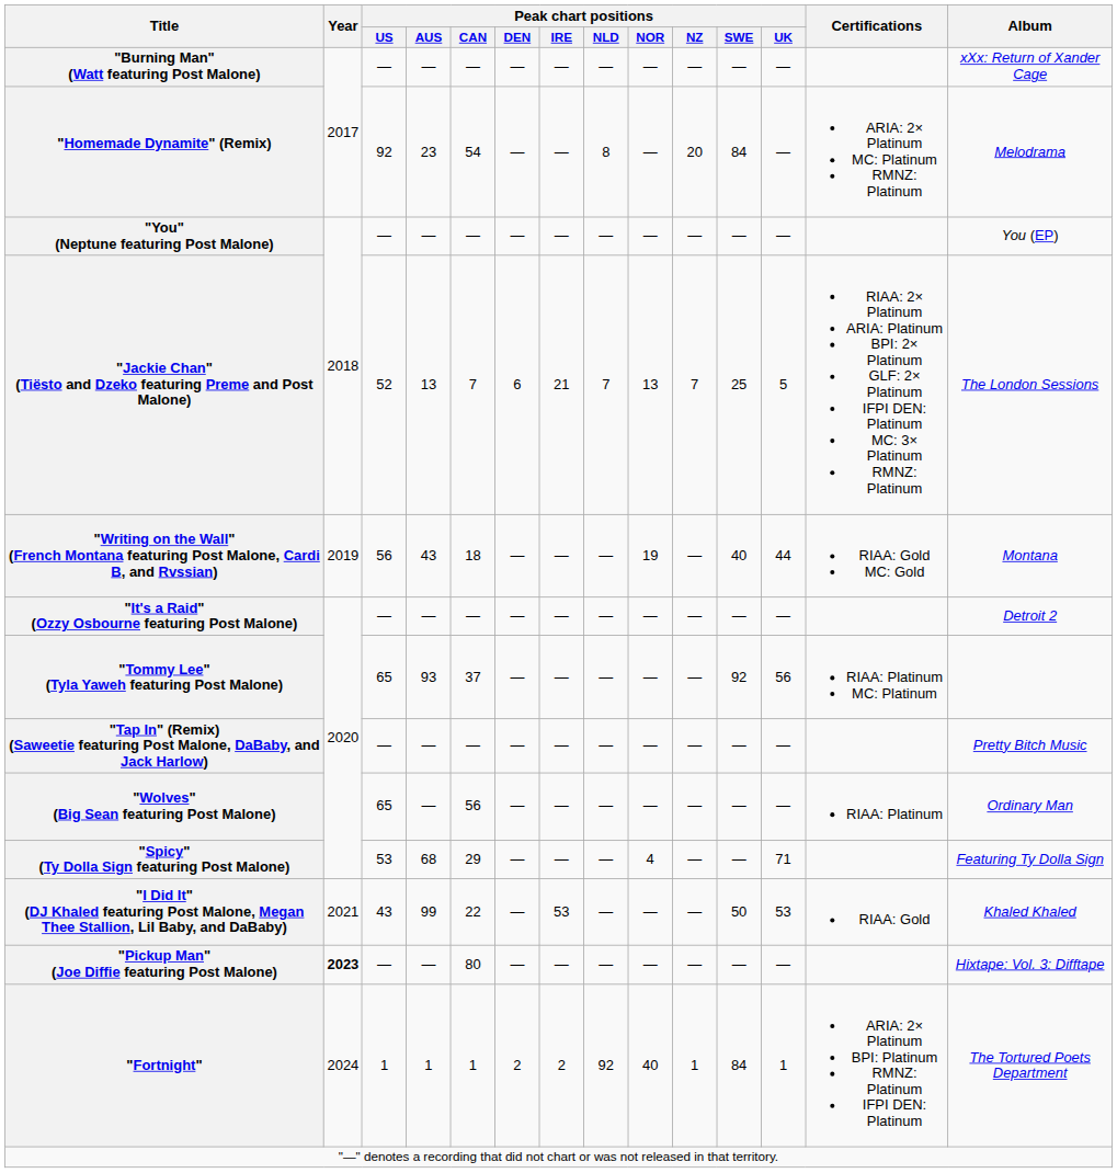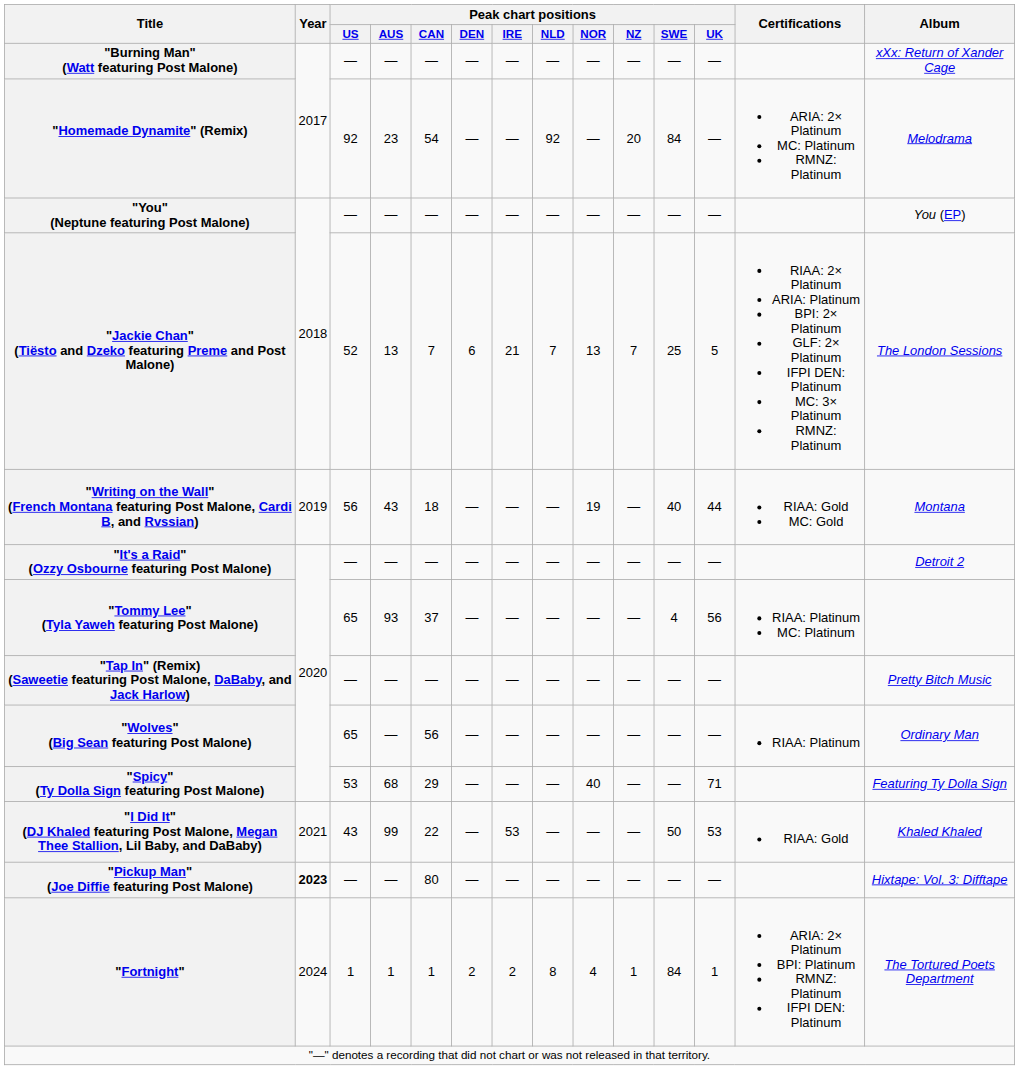 <table class="wikitable plainrowheaders" style="text-align:center;">
 <tr>
 <th scope="col" rowspan="2" style="width:22em;">Title</th>
 <th scope="col" rowspan="2">Year</th>
 <th scope="col" colspan="10">Peak chart positions</th>
 <th scope="col" rowspan="2">Certifications</th>
 <th scope="col" rowspan="2">Album</th>
 </tr>
 <tr>
 <th scope="col" style="width:3em;font-size:90%;"><a href='#'>US</a><br></th>
 <th scope="col" style="width:3em;font-size:90%;"><a href='#'>AUS</a><br></th>
 <th scope="col" style="width:3em;font-size:90%;"><a href='#'>CAN</a><br></th>
 <th scope="col" style="width:3em;font-size:90%;"><a href='#'>DEN</a><br></th>
 <th scope="col" style="width:3em;font-size:90%;"><a href='#'>IRE</a><br></th>
 <th scope="col" style="width:3em;font-size:90%;"><a href='#'>NLD</a><br></th>
 <th scope="col" style="width:3em;font-size:90%;"><a href='#'>NOR</a><br></th>
 <th scope="col" style="width:3em;font-size:90%;"><a href='#'>NZ</a><br></th>
 <th scope="col" style="width:3em;font-size:90%;"><a href='#'>SWE</a><br></th>
 <th scope="col" style="width:3em;font-size:90%;"><a href='#'>UK</a><br></th>
 </tr>
 <tr>
 <th scope="row">"Burning Man" <br><span>(<a href='#'>Watt</a> featuring Post Malone)</span></th>
 <td rowspan="2">2017</td>
 <td>—</td>
 <td>—</td>
 <td>—</td>
 <td>—</td>
 <td>—</td>
 <td>—</td>
 <td>—</td>
 <td>—</td>
 <td>—</td>
 <td>—</td>
 <td></td>
 <td><em><a href='#'>xXx: Return of Xander Cage</a></em></td>
 </tr>
 <tr>
 <th scope="row">"<a href='#'>Homemade Dynamite</a>" (Remix)<br><br></th>
 <td>92</td>
 <td>23</td>
 <td>54</td>
 <td>—</td>
 <td>—</td>
-<td>8</td>
+<td>92</td>
 <td>—</td>
 <td>20</td>
 <td>84</td>
 <td>—</td>
 <td><br><ul><li>ARIA: 2× Platinum</li><li>MC: Platinum</li><li>RMNZ: Platinum</li></ul></td>
 <td><em><a href='#'>Melodrama</a></em></td>
 </tr>
 <tr>
 <th scope="row">"You"<br><span>(Neptune featuring Post Malone)</span></th>
 <td rowspan="2">2018</td>
 <td>—</td>
 <td>—</td>
 <td>—</td>
 <td>—</td>
 <td>—</td>
 <td>—</td>
 <td>—</td>
 <td>—</td>
 <td>—</td>
 <td>—</td>
 <td></td>
 <td><em>You</em> (<a href='#'>EP</a>)</td>
 </tr>
 <tr>
 <th scope="row">"<a href='#'>Jackie Chan</a>"<br><span>(<a href='#'>Tiësto</a> and <a href='#'>Dzeko</a> featuring <a href='#'>Preme</a> and Post Malone)</span></th>
 <td>52</td>
 <td>13</td>
 <td>7</td>
 <td>6</td>
 <td>21</td>
 <td>7</td>
 <td>13</td>
 <td>7</td>
 <td>25</td>
 <td>5</td>
 <td><br><ul><li>RIAA: 2× Platinum</li><li>ARIA: Platinum</li><li>BPI: 2× Platinum</li><li>GLF: 2× Platinum</li><li>IFPI DEN: Platinum</li><li>MC: 3× Platinum</li><li>RMNZ: Platinum</li></ul></td>
 <td><em><a href='#'>The London Sessions</a></em></td>
 </tr>
 <tr>
 <th scope="row">"<a href='#'>Writing on the Wall</a>"<br><span>(<a href='#'>French Montana</a> featuring Post Malone, <a href='#'>Cardi B</a>, and <a href='#'>Rvssian</a>)</span></th>
 <td>2019</td>
 <td>56</td>
 <td>43</td>
 <td>18</td>
 <td>—</td>
 <td>—</td>
 <td>—</td>
 <td>19</td>
 <td>—</td>
 <td>40</td>
 <td>44</td>
 <td><br><ul><li>RIAA: Gold</li><li>MC: Gold</li></ul></td>
 <td><em><a href='#'>Montana</a></em></td>
 </tr>
 <tr>
 <th scope="row">"<a href='#'>It's a Raid</a>"<br><span>(<a href='#'>Ozzy Osbourne</a> featuring Post Malone)</span></th>
 <td rowspan="5">2020</td>
 <td>—</td>
 <td>—</td>
 <td>—</td>
 <td>—</td>
 <td>—</td>
 <td>—</td>
 <td>—</td>
 <td>—</td>
 <td>—</td>
 <td>—</td>
 <td></td>
 <td><em><a href='#'>Detroit 2</a></em></td>
 </tr>
 <tr>
 <th scope="row">"<a href='#'>Tommy Lee</a>"<br><span>(<a href='#'>Tyla Yaweh</a> featuring Post Malone)</span></th>
 <td>65</td>
 <td>93</td>
 <td>37</td>
 <td>—</td>
 <td>—</td>
 <td>—</td>
 <td>—</td>
 <td>—</td>
-<td>92</td>
+<td>4</td>
 <td>56</td>
 <td><br><ul><li>RIAA: Platinum</li><li>MC: Platinum</li></ul></td>
 <td></td>
 </tr>
 <tr>
 <th scope="row">"<a href='#'>Tap In</a>" (Remix)<br><span>(<a href='#'>Saweetie</a> featuring Post Malone, <a href='#'>DaBaby</a>, and <a href='#'>Jack Harlow</a>)</span></th>
 <td>—</td>
 <td>—</td>
 <td>—</td>
 <td>—</td>
 <td>—</td>
 <td>—</td>
 <td>—</td>
 <td>—</td>
 <td>—</td>
 <td>—</td>
 <td></td>
 <td><em><a href='#'>Pretty Bitch Music</a></em></td>
 </tr>
 <tr>
 <th scope="row">"<a href='#'>Wolves</a>"<br><span>(<a href='#'>Big Sean</a> featuring Post Malone)</span></th>
 <td>65</td>
 <td>—</td>
 <td>56</td>
 <td>—</td>
 <td>—</td>
 <td>—</td>
 <td>—</td>
 <td>—</td>
 <td>—</td>
 <td>—</td>
 <td><br><ul><li>RIAA: Platinum</li></ul></td>
 <td><em><a href='#'>Ordinary Man</a></em></td>
 </tr>
 <tr>
 <th scope="row">"<a href='#'>Spicy</a>"<br><span>(<a href='#'>Ty Dolla Sign</a> featuring Post Malone)</span></th>
 <td>53</td>
 <td>68</td>
 <td>29</td>
 <td>—</td>
 <td>—</td>
 <td>—</td>
-<td>4</td>
+<td>40</td>
 <td>—</td>
 <td>—</td>
 <td>71</td>
 <td></td>
 <td><em><a href='#'>Featuring Ty Dolla Sign</a></em></td>
 </tr>
 <tr>
 <th scope="row">"<a href='#'>I Did It</a>"<br><span>(<a href='#'>DJ Khaled</a> featuring Post Malone, <a href='#'>Megan Thee Stallion</a>, Lil Baby, and DaBaby)</span></th>
 <td>2021</td>
 <td>43</td>
 <td>99</td>
 <td>22</td>
 <td>—</td>
 <td>53</td>
 <td>—</td>
 <td>—</td>
 <td>—</td>
 <td>50</td>
 <td>53</td>
 <td><br><ul><li>RIAA: Gold</li></ul></td>
 <td><em><a href='#'>Khaled Khaled</a></em></td>
 </tr>
 <tr>
 <th scope="row">"<a href='#'>Pickup Man</a>"<br><span>(<a href='#'>Joe Diffie</a> featuring Post Malone)</span></th>
 <td><strong>2023</strong></td>
 <td>—</td>
 <td>—</td>
 <td>80</td>
 <td>—</td>
 <td>—</td>
 <td>—</td>
 <td>—</td>
 <td>—</td>
 <td>—</td>
 <td>—</td>
 <td></td>
 <td><em><a href='#'>Hixtape: Vol. 3: Difftape</a></em></td>
 </tr>
 <tr>
 <th scope="row">"<a href='#'>Fortnight</a>"<br></th>
 <td>2024</td>
 <td>1</td>
 <td>1</td>
 <td>1</td>
 <td>2</td>
 <td>2</td>
-<td>92</td>
-<td>40</td>
+<td>8</td>
+<td>4</td>
 <td>1</td>
 <td>84</td>
 <td>1</td>
 <td><br><ul><li>ARIA: 2× Platinum</li><li>BPI: Platinum</li><li>RMNZ: Platinum</li><li>IFPI DEN: Platinum</li></ul></td>
 <td><em><a href='#'>The Tortured Poets Department</a></em></td>
 </tr>
 <tr>
 <td colspan="14" style="font-size:90%">"—" denotes a recording that did not chart or was not released in that territory.</td>
 </tr>
 </table>
